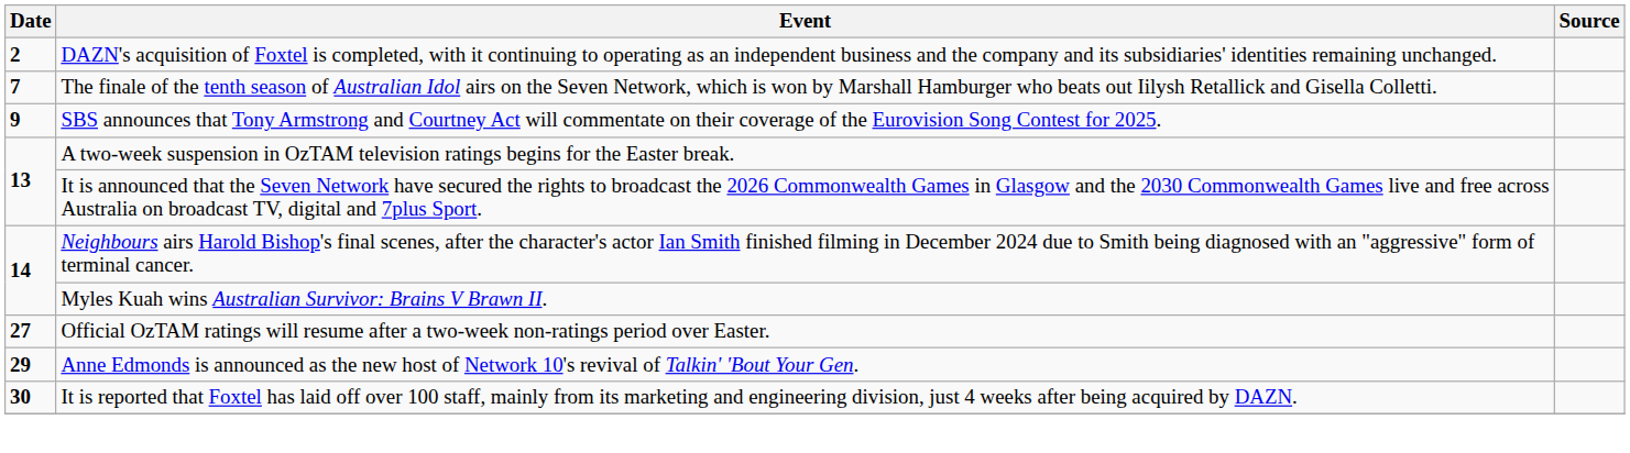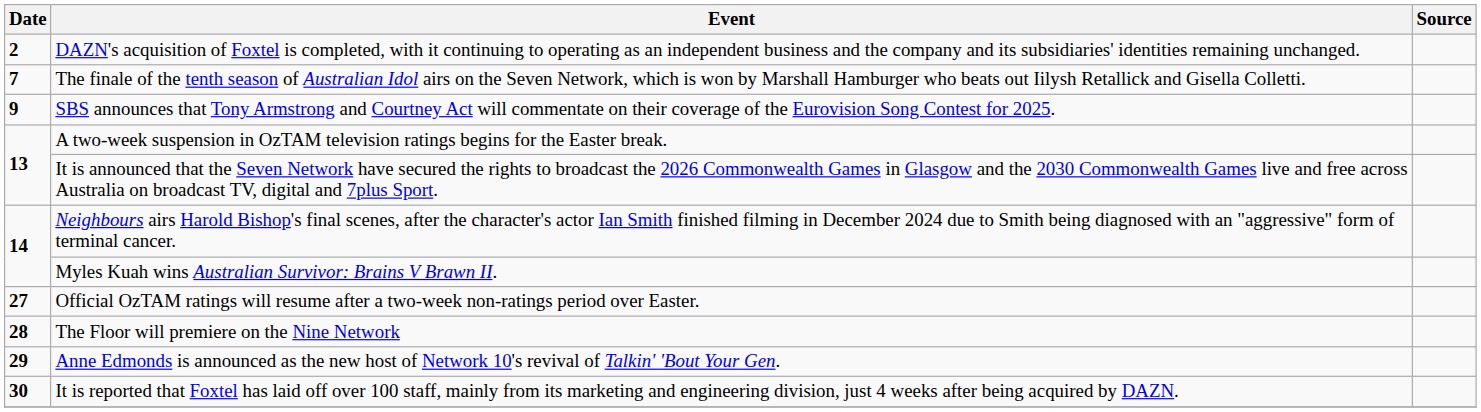 <table class="wikitable">
 <tr>
 <th>Date</th>
 <th>Event</th>
 <th>Source</th>
 </tr>
 <tr>
 <td><strong>2</strong></td>
 <td><a href='#'>DAZN</a>'s acquisition of <a href='#'>Foxtel</a> is completed, with it continuing to operating as an independent business and the company and its subsidiaries' identities remaining unchanged.</td>
 <td></td>
 </tr>
 <tr>
 <td><strong>7</strong></td>
 <td>The finale of the <a href='#'>tenth season</a> of <em><a href='#'>Australian Idol</a></em> airs on the Seven Network, which is won by Marshall Hamburger who beats out Iilysh Retallick and Gisella Colletti.</td>
 <td></td>
 </tr>
 <tr>
 <td><strong>9</strong></td>
 <td><a href='#'>SBS</a> announces that <a href='#'>Tony Armstrong</a> and <a href='#'>Courtney Act</a> will commentate on their coverage of the <a href='#'>Eurovision Song Contest for 2025</a>.</td>
 <td></td>
 </tr>
 <tr>
 <td rowspan=2><strong>13</strong></td>
 <td>A two-week suspension in OzTAM television ratings begins for the Easter break.</td>
 <td></td>
 </tr>
 <tr>
 <td>It is announced that the <a href='#'>Seven Network</a> have secured the rights to broadcast the <a href='#'>2026 Commonwealth Games</a> in <a href='#'>Glasgow</a> and the <a href='#'>2030 Commonwealth Games</a> live and free across Australia on broadcast TV, digital and <a href='#'>7plus Sport</a>.</td>
 <td></td>
 </tr>
 <tr>
 <td rowspan=2><strong>14</strong></td>
 <td><em><a href='#'>Neighbours</a></em> airs <a href='#'>Harold Bishop</a>'s final scenes, after the character's actor <a href='#'>Ian Smith</a> finished filming in December 2024 due to Smith being diagnosed with an "aggressive" form of terminal cancer.</td>
 <td></td>
 </tr>
 <tr>
 <td>Myles Kuah wins <em><a href='#'>Australian Survivor: Brains V Brawn II</a></em>.</td>
 <td></td>
 </tr>
 <tr>
 <td><strong>27</strong></td>
 <td>Official OzTAM ratings will resume after a two-week non-ratings period over Easter.</td>
 <td></td>
 </tr>
 <tr>
+<td><strong>28</strong></td>
+<td>The Floor will premiere on the <a href='#'>Nine Network</a></td>
+<td></td>
+</tr>
+<tr>
 <td><strong>29</strong></td>
 <td><a href='#'>Anne Edmonds</a> is announced as the new host of <a href='#'>Network 10</a>'s revival of <em><a href='#'>Talkin' 'Bout Your Gen</a></em>.</td>
 <td></td>
 </tr>
 <tr>
 <td><strong>30</strong></td>
 <td>It is reported that <a href='#'>Foxtel</a> has laid off over 100 staff, mainly from its marketing and engineering division, just 4 weeks after being acquired by <a href='#'>DAZN</a>.</td>
 <td></td>
 </tr>
 <tr>
 </tr>
 </table>
